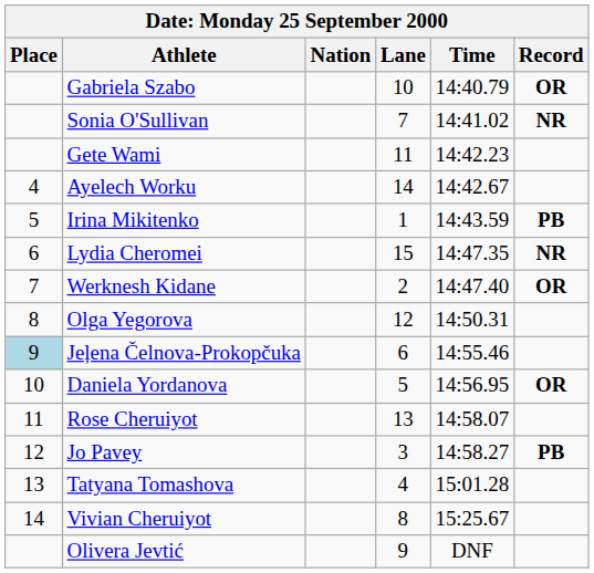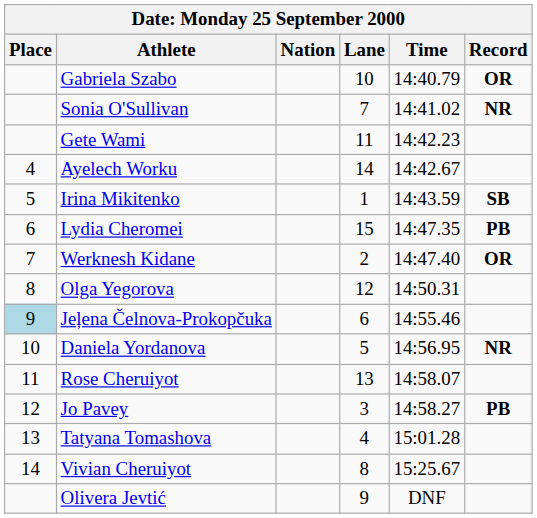 <table class="wikitable sortable">
 <tr>
 <th colspan=9>Date: Monday 25 September 2000 <br></th>
 </tr>
 <tr>
 <th colspan=1>Place</th>
 <th rowspan=1>Athlete</th>
 <th rowspan=1>Nation</th>
 <th rowspan=1>Lane</th>
 <th rowspan=1>Time</th>
 <th rowspan=1>Record</th>
 </tr>
 <tr>
 <td align="center"></td>
 <td align="left"><a href='#'>Gabriela Szabo</a></td>
 <td align="left"></td>
 <td align="center">10</td>
 <td align="center">14:40.79</td>
 <td align="center"><strong>OR</strong></td>
 </tr>
 <tr>
 <td align="center"></td>
 <td align="left"><a href='#'>Sonia O'Sullivan</a></td>
 <td align="left"></td>
 <td align="center">7</td>
 <td align="center">14:41.02</td>
 <td align="center"><strong>NR</strong></td>
 </tr>
 <tr>
 <td align="center"></td>
 <td align="left"><a href='#'>Gete Wami</a></td>
 <td align="left"></td>
 <td align="center">11</td>
 <td align="center">14:42.23</td>
 <td align="center"></td>
 </tr>
 <tr>
 <td align="center">4</td>
 <td align="left"><a href='#'>Ayelech Worku</a></td>
 <td align="left"></td>
 <td align="center">14</td>
 <td align="center">14:42.67</td>
 <td align="center"></td>
 </tr>
 <tr>
 <td align="center">5</td>
 <td align="left"><a href='#'>Irina Mikitenko</a></td>
 <td align="left"></td>
 <td align="center">1</td>
 <td align="center">14:43.59</td>
-<td align="center"><strong>PB</strong></td>
+<td align="center"><strong>SB</strong></td>
 </tr>
 <tr>
 <td align="center">6</td>
 <td align="left"><a href='#'>Lydia Cheromei</a></td>
 <td align="left"></td>
 <td align="center">15</td>
 <td align="center">14:47.35</td>
-<td align="center"><strong>NR</strong></td>
+<td align="center"><strong>PB</strong></td>
 </tr>
 <tr>
 <td align="center">7</td>
 <td align="left"><a href='#'>Werknesh Kidane</a></td>
 <td align="left"></td>
 <td align="center">2</td>
 <td align="center">14:47.40</td>
 <td align="center"><strong>OR</strong></td>
 </tr>
 <tr>
 <td align="center">8</td>
 <td align="left"><a href='#'>Olga Yegorova</a></td>
 <td align="left"></td>
 <td align="center">12</td>
 <td align="center">14:50.31</td>
 <td align="center"></td>
 </tr>
 <tr>
 <td align="center" style="background: lightblue;">9</td>
 <td align="left"><a href='#'>Jeļena Čelnova-Prokopčuka</a></td>
 <td align="left"></td>
 <td align="center">6</td>
 <td align="center">14:55.46</td>
 <td align="center"></td>
 </tr>
 <tr>
 <td align="center">10</td>
 <td align="left"><a href='#'>Daniela Yordanova</a></td>
 <td align="left"></td>
 <td align="center">5</td>
 <td align="center">14:56.95</td>
-<td align="center"><strong>OR</strong></td>
+<td align="center"><strong>NR</strong></td>
 </tr>
 <tr>
 <td align="center">11</td>
 <td align="left"><a href='#'>Rose Cheruiyot</a></td>
 <td align="left"></td>
 <td align="center">13</td>
 <td align="center">14:58.07</td>
 <td align="center"></td>
 </tr>
 <tr>
 <td align="center">12</td>
 <td align="left"><a href='#'>Jo Pavey</a></td>
 <td align="left"></td>
 <td align="center">3</td>
 <td align="center">14:58.27</td>
 <td align="center"><strong>PB</strong></td>
 </tr>
 <tr>
 <td align="center">13</td>
 <td align="left"><a href='#'>Tatyana Tomashova</a></td>
 <td align="left"></td>
 <td align="center">4</td>
 <td align="center">15:01.28</td>
 <td align="center"></td>
 </tr>
 <tr>
 <td align="center">14</td>
 <td align="left"><a href='#'>Vivian Cheruiyot</a></td>
 <td align="left"></td>
 <td align="center">8</td>
 <td align="center">15:25.67</td>
 <td align="center"></td>
 </tr>
 <tr>
 <td align="center"></td>
 <td align="left"><a href='#'>Olivera Jevtić</a></td>
 <td align="left"></td>
 <td align="center">9</td>
 <td align="center">DNF</td>
 <td align="center"></td>
 </tr>
 </table>
